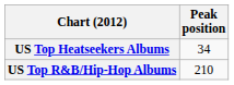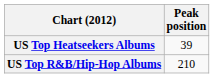 <table class="wikitable sortable plainrowheaders">
 <tr>
 <th>Chart (2012)</th>
 <th>Peak<br>position</th>
 </tr>
 <tr>
 <th scope="row">US <a href='#'>Top Heatseekers Albums</a></th>
-<td style="text-align:center;">34</td>
+<td style="text-align:center;">39</td>
 </tr>
 <tr>
 <th scope="row">US <a href='#'>Top R&B/Hip-Hop Albums</a></th>
 <td style="text-align:center;">210</td>
 </tr>
 </table>
